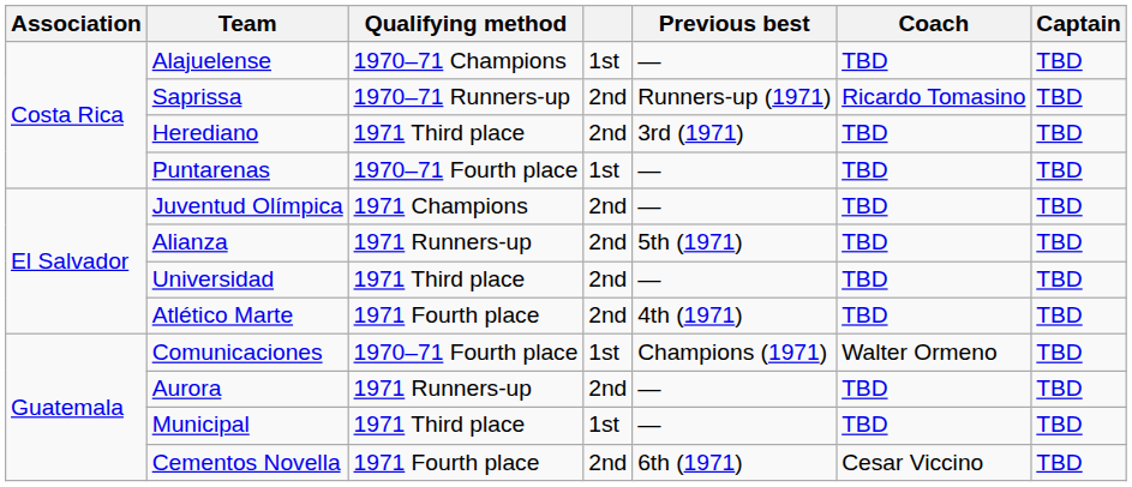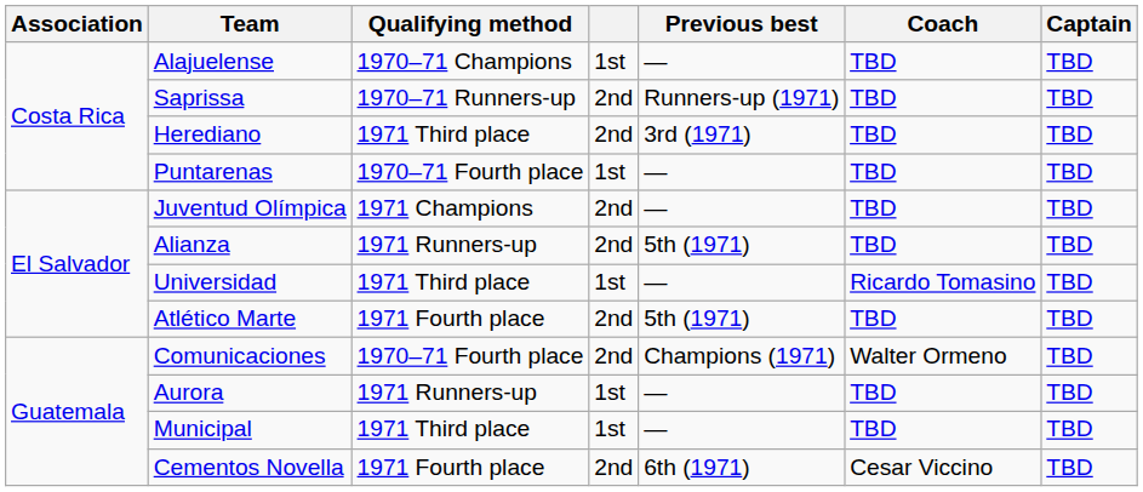 <table class="wikitable">
 <tr>
 <th>Association</th>
 <th>Team</th>
 <th>Qualifying method</th>
 <th></th>
 <th>Previous best</th>
 <th>Coach</th>
 <th>Captain</th>
 </tr>
 <tr>
 <td rowspan=4> <a href='#'>Costa Rica</a></td>
 <td><a href='#'>Alajuelense</a></td>
 <td><a href='#'>1970–71</a> Champions</td>
 <td>1st</td>
 <td>—</td>
 <td><a href='#'>TBD</a></td>
 <td><a href='#'>TBD</a></td>
 </tr>
 <tr>
 <td><a href='#'>Saprissa</a></td>
 <td><a href='#'>1970–71</a> Runners-up</td>
 <td>2nd</td>
 <td>Runners-up (<a href='#'>1971</a>)</td>
-<td> <a href='#'>Ricardo Tomasino</a></td>
+<td><a href='#'>TBD</a></td>
 <td><a href='#'>TBD</a></td>
 </tr>
 <tr>
 <td><a href='#'>Herediano</a></td>
 <td><a href='#'>1971</a> Third place</td>
 <td>2nd</td>
 <td>3rd (<a href='#'>1971</a>)</td>
 <td><a href='#'>TBD</a></td>
 <td><a href='#'>TBD</a></td>
 </tr>
 <tr>
 <td><a href='#'>Puntarenas</a></td>
 <td><a href='#'>1970–71</a> Fourth place</td>
 <td>1st</td>
 <td>—</td>
 <td><a href='#'>TBD</a></td>
 <td><a href='#'>TBD</a></td>
 </tr>
 <tr>
 <td rowspan=4> <a href='#'>El Salvador</a></td>
 <td><a href='#'>Juventud Olímpica</a></td>
 <td><a href='#'>1971</a> Champions</td>
 <td>2nd</td>
 <td>—</td>
 <td><a href='#'>TBD</a></td>
 <td><a href='#'>TBD</a></td>
 </tr>
 <tr>
 <td><a href='#'>Alianza</a></td>
 <td><a href='#'>1971</a> Runners-up</td>
 <td>2nd</td>
 <td>5th (<a href='#'>1971</a>)</td>
 <td><a href='#'>TBD</a></td>
 <td><a href='#'>TBD</a></td>
 </tr>
 <tr>
 <td><a href='#'>Universidad</a></td>
 <td><a href='#'>1971</a> Third place</td>
-<td>2nd</td>
+<td>1st</td>
 <td>—</td>
-<td><a href='#'>TBD</a></td>
+<td> <a href='#'>Ricardo Tomasino</a></td>
 <td><a href='#'>TBD</a></td>
 </tr>
 <tr>
 <td><a href='#'>Atlético Marte</a></td>
 <td><a href='#'>1971</a> Fourth place</td>
 <td>2nd</td>
-<td>4th (<a href='#'>1971</a>)</td>
+<td>5th (<a href='#'>1971</a>)</td>
 <td><a href='#'>TBD</a></td>
 <td><a href='#'>TBD</a></td>
 </tr>
 <tr>
 <td rowspan=4> <a href='#'>Guatemala</a></td>
 <td><a href='#'>Comunicaciones</a></td>
 <td><a href='#'>1970–71</a> Fourth place</td>
-<td>1st</td>
+<td>2nd</td>
 <td>Champions (<a href='#'>1971</a>)</td>
 <td> Walter Ormeno</td>
 <td><a href='#'>TBD</a></td>
 </tr>
 <tr>
 <td><a href='#'>Aurora</a></td>
 <td><a href='#'>1971</a> Runners-up</td>
-<td>2nd</td>
+<td>1st</td>
 <td>—</td>
 <td><a href='#'>TBD</a></td>
 <td><a href='#'>TBD</a></td>
 </tr>
 <tr>
 <td><a href='#'>Municipal</a></td>
 <td><a href='#'>1971</a> Third place</td>
 <td>1st</td>
 <td>—</td>
 <td><a href='#'>TBD</a></td>
 <td><a href='#'>TBD</a></td>
 </tr>
 <tr>
 <td><a href='#'>Cementos Novella</a></td>
 <td><a href='#'>1971</a> Fourth place</td>
 <td>2nd</td>
 <td>6th (<a href='#'>1971</a>)</td>
 <td> Cesar Viccino</td>
 <td><a href='#'>TBD</a></td>
 </tr>
 </table>
